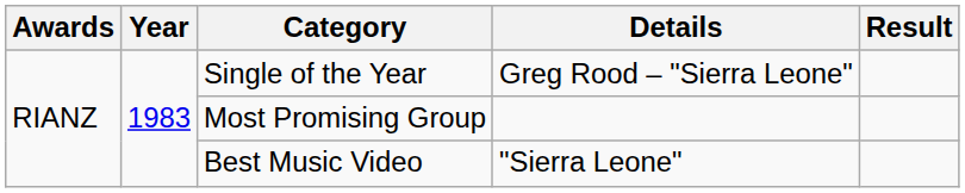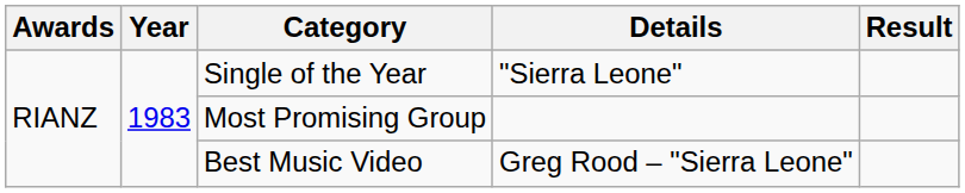 <table class="wikitable">
 <tr>
 <th>Awards</th>
 <th>Year</th>
 <th>Category</th>
 <th>Details</th>
 <th>Result</th>
 </tr>
 <tr>
 <td rowspan=3>RIANZ</td>
 <td rowspan=3><a href='#'>1983</a></td>
 <td>Single of the Year</td>
-<td>Greg Rood – "Sierra Leone"</td>
+<td>"Sierra Leone"</td>
 <td></td>
 </tr>
 <tr>
 <td>Most Promising Group</td>
 <td></td>
 <td></td>
 </tr>
 <tr>
 <td>Best Music Video</td>
-<td>"Sierra Leone"</td>
+<td>Greg Rood – "Sierra Leone"</td>
 <td></td>
 </tr>
 </table>
